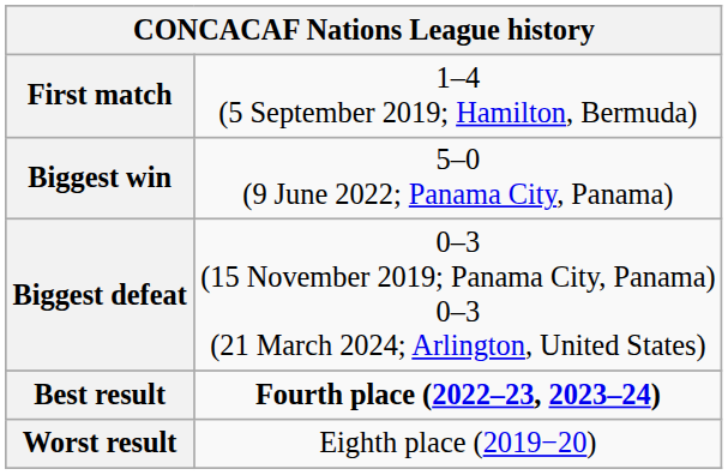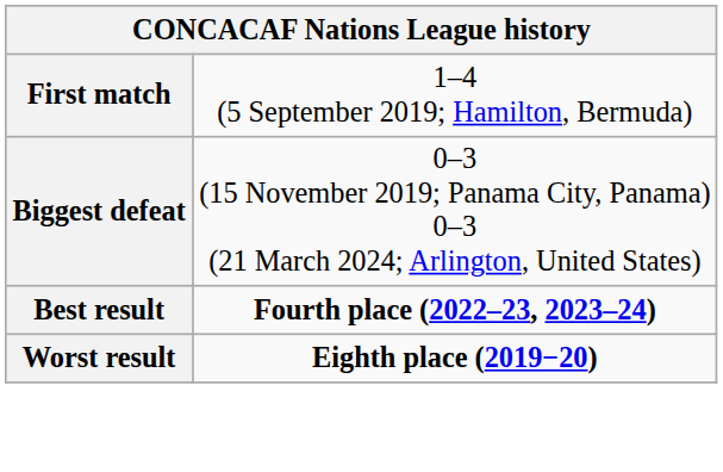 <table class="wikitable collapsible collapsed" style="text-align: center;font-size:90%;">
 <tr>
 <th colspan=2>CONCACAF Nations League history</th>
 </tr>
 <tr>
 <th>First match</th>
 <td> 1–4 <br>(5 September 2019; <a href='#'>Hamilton</a>, Bermuda)</td>
-</tr>
-<tr>
-<th>Biggest win</th>
-<td> 5–0 <br>(9 June 2022; <a href='#'>Panama City</a>, Panama)</td>
 </tr>
 <tr>
 <th>Biggest defeat</th>
 <td> 0–3 <br>(15 November 2019; Panama City, Panama)<br> 0–3 <br>(21 March 2024; <a href='#'>Arlington</a>, United States)</td>
 </tr>
 <tr>
 <th>Best result</th>
 <td><strong>Fourth place (<a href='#'>2022–23</a>, <a href='#'>2023–24</a>)</strong></td>
 </tr>
 <tr>
 <th>Worst result</th>
-<td>Eighth place (<a href='#'>2019−20</a>)</td>
+<td><strong>Eighth place (<a href='#'>2019−20</a>)</strong></td>
 </tr>
 </table>
